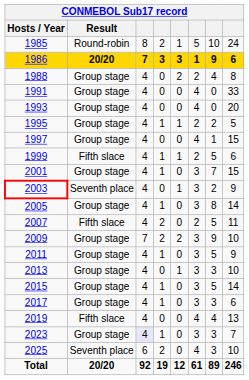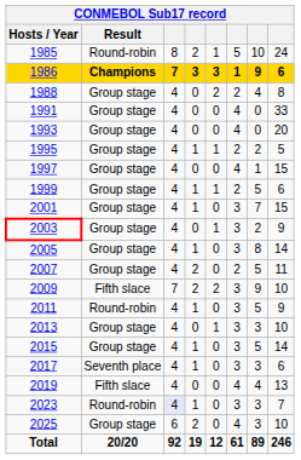 <table class="wikitable" style="text-align: center;">
 <tr>
 <th colspan=9><a href='#'>CONMEBOL Sub17 record</a></th>
 </tr>
 <tr>
 <th>Hosts / Year</th>
 <th>Result</th>
 <th width=20></th>
 <th width=20></th>
 <th width=20></th>
 <th width=20></th>
 <th width=20></th>
 <th width=20></th>
 </tr>
 <tr>
 <td> <a href='#'>1985</a></td>
 <td>Round-robin</td>
 <td>8</td>
 <td>2</td>
 <td>1</td>
 <td>5</td>
 <td>10</td>
 <td>24</td>
 </tr>
 <tr style="background:gold">
 <td> <a href='#'>1986</a></td>
-<td><strong>20/20</strong></td>
+<td><strong>Champions</strong></td>
 <td><strong>7</strong></td>
 <td><strong>3</strong></td>
 <td><strong>3</strong></td>
 <td><strong>1</strong></td>
 <td><strong>9</strong></td>
 <td><strong>6</strong></td>
 </tr>
 <tr>
 <td> <a href='#'>1988</a></td>
 <td>Group stage</td>
 <td>4</td>
 <td>0</td>
 <td>2</td>
 <td>2</td>
 <td>4</td>
 <td>8</td>
 </tr>
 <tr>
 <td> <a href='#'>1991</a></td>
 <td>Group stage</td>
 <td>4</td>
 <td>0</td>
 <td>0</td>
 <td>4</td>
 <td>0</td>
 <td>33</td>
 </tr>
 <tr>
 <td> <a href='#'>1993</a></td>
 <td>Group stage</td>
 <td>4</td>
 <td>0</td>
 <td>0</td>
 <td>4</td>
 <td>0</td>
 <td>20</td>
 </tr>
 <tr>
 <td> <a href='#'>1995</a></td>
 <td>Group stage</td>
 <td>4</td>
 <td>1</td>
 <td>1</td>
 <td>2</td>
 <td>2</td>
 <td>5</td>
 </tr>
 <tr>
 <td> <a href='#'>1997</a></td>
 <td>Group stage</td>
 <td>4</td>
 <td>0</td>
 <td>0</td>
 <td>4</td>
 <td>1</td>
 <td>15</td>
 </tr>
 <tr>
 <td> <a href='#'>1999</a></td>
-<td>Fifth slace</td>
+<td>Group stage</td>
 <td>4</td>
 <td>1</td>
 <td>1</td>
 <td>2</td>
 <td>5</td>
 <td>6</td>
 </tr>
 <tr>
 <td> <a href='#'>2001</a></td>
 <td>Group stage</td>
 <td>4</td>
 <td>1</td>
 <td>0</td>
 <td>3</td>
 <td>7</td>
 <td>15</td>
 </tr>
 <tr>
 <td style="border: 3px solid red"> <a href='#'>2003</a></td>
-<td>Seventh place</td>
+<td>Group stage</td>
 <td>4</td>
 <td>0</td>
 <td>1</td>
 <td>3</td>
 <td>2</td>
 <td>9</td>
 </tr>
 <tr>
 <td> <a href='#'>2005</a></td>
 <td>Group stage</td>
 <td>4</td>
 <td>1</td>
 <td>0</td>
 <td>3</td>
 <td>8</td>
 <td>14</td>
 </tr>
 <tr>
 <td> <a href='#'>2007</a></td>
-<td>Fifth slace</td>
+<td>Group stage</td>
 <td>4</td>
 <td>2</td>
 <td>0</td>
 <td>2</td>
 <td>5</td>
 <td>11</td>
 </tr>
 <tr>
 <td> <a href='#'>2009</a></td>
-<td>Group stage</td>
+<td>Fifth slace</td>
 <td>7</td>
 <td>2</td>
 <td>2</td>
 <td>3</td>
 <td>9</td>
 <td>10</td>
 </tr>
 <tr>
 <td> <a href='#'>2011</a></td>
-<td>Group stage</td>
+<td>Round-robin</td>
 <td>4</td>
 <td>1</td>
 <td>0</td>
 <td>3</td>
 <td>5</td>
 <td>9</td>
 </tr>
 <tr>
 <td> <a href='#'>2013</a></td>
 <td>Group stage</td>
 <td>4</td>
 <td>0</td>
 <td>1</td>
 <td>3</td>
 <td>3</td>
 <td>10</td>
 </tr>
 <tr>
 <td> <a href='#'>2015</a></td>
 <td>Group stage</td>
 <td>4</td>
 <td>1</td>
 <td>0</td>
 <td>3</td>
 <td>5</td>
 <td>14</td>
 </tr>
 <tr>
 <td> <a href='#'>2017</a></td>
-<td>Group stage</td>
+<td>Seventh place</td>
 <td>4</td>
 <td>1</td>
 <td>0</td>
 <td>3</td>
 <td>3</td>
 <td>6</td>
 </tr>
 <tr>
 <td> <a href='#'>2019</a></td>
 <td>Fifth slace</td>
 <td>4</td>
 <td>0</td>
 <td>0</td>
 <td>4</td>
 <td>4</td>
 <td>13</td>
 </tr>
 <tr>
 <td> <a href='#'>2023</a></td>
-<td>Group stage</td>
+<td>Round-robin</td>
 <td style="background: lavender;">4</td>
 <td>1</td>
 <td>0</td>
 <td>3</td>
 <td>3</td>
 <td>7</td>
 </tr>
 <tr>
 <td> <a href='#'>2025</a></td>
-<td>Seventh place</td>
+<td>Group stage</td>
 <td>6</td>
 <td>2</td>
 <td>0</td>
 <td>4</td>
 <td>3</td>
 <td>10</td>
 </tr>
 <tr>
 <td><strong>Total</strong></td>
 <td><strong>20/20</strong></td>
 <td><strong>92</strong></td>
 <td><strong>19</strong></td>
 <td><strong>12</strong></td>
 <td><strong>61</strong></td>
 <td><strong>89</strong></td>
 <td><strong>246</strong></td>
 </tr>
 </table>
